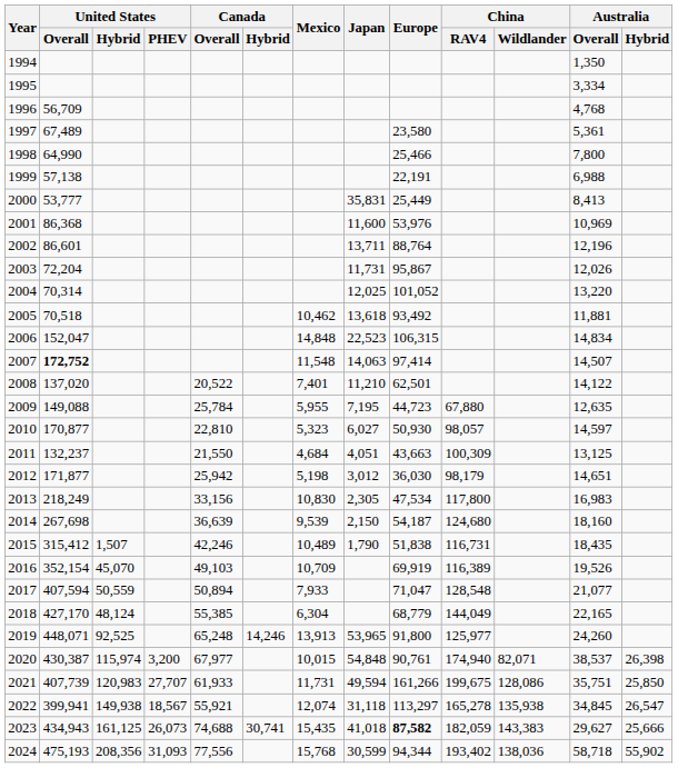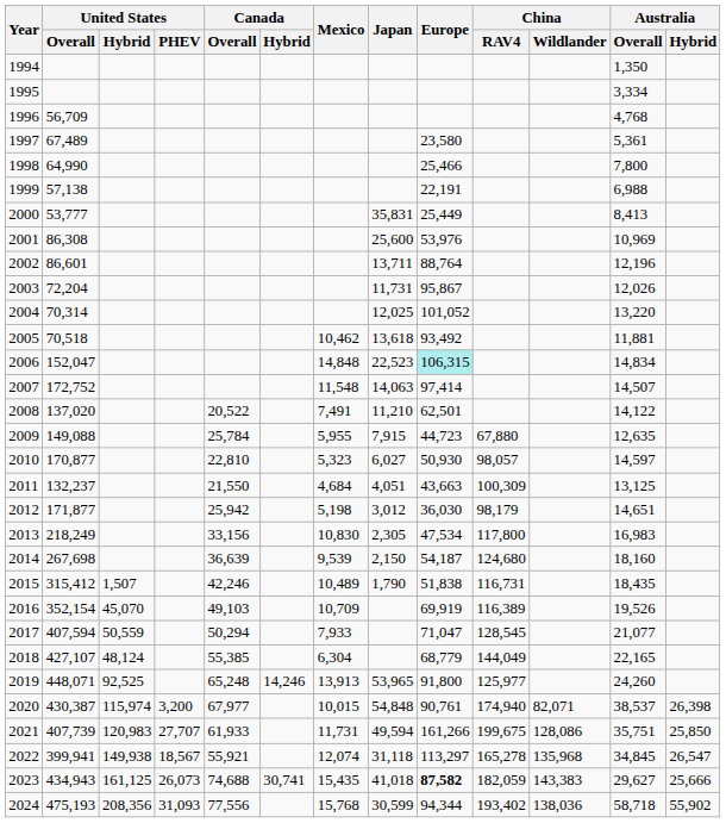 <table class=wikitable style="font-size:97%">
 <tr>
 <th rowspan="2" data-sort-type="numeric">Year</th>
 <th colspan="3" data-sort-type="numeric">United States</th>
 <th colspan="2" data-sort-type="numeric">Canada</th>
 <th rowspan="2">Mexico</th>
 <th rowspan="2">Japan</th>
 <th rowspan="2">Europe</th>
 <th colspan="2">China</th>
 <th colspan="2">Australia</th>
 </tr>
 <tr>
 <th>Overall</th>
 <th>Hybrid</th>
 <th>PHEV</th>
 <th>Overall</th>
 <th>Hybrid</th>
 <th>RAV4</th>
 <th>Wildlander</th>
 <th>Overall</th>
 <th>Hybrid</th>
 </tr>
 <tr>
 <td>1994</td>
 <td></td>
 <td></td>
 <td></td>
 <td></td>
 <td></td>
 <td></td>
 <td></td>
 <td></td>
 <td></td>
 <td></td>
 <td>1,350</td>
 <td></td>
 </tr>
 <tr>
 <td>1995</td>
 <td></td>
 <td></td>
 <td></td>
 <td></td>
 <td></td>
 <td></td>
 <td></td>
 <td></td>
 <td></td>
 <td></td>
 <td>3,334</td>
 <td></td>
 </tr>
 <tr>
 <td>1996</td>
 <td>56,709</td>
 <td></td>
 <td></td>
 <td></td>
 <td></td>
 <td></td>
 <td></td>
 <td></td>
 <td></td>
 <td></td>
 <td>4,768</td>
 <td></td>
 </tr>
 <tr>
 <td>1997</td>
 <td>67,489</td>
 <td></td>
 <td></td>
 <td></td>
 <td></td>
 <td></td>
 <td></td>
 <td>23,580</td>
 <td></td>
 <td></td>
 <td>5,361</td>
 <td></td>
 </tr>
 <tr>
 <td>1998</td>
 <td>64,990</td>
 <td></td>
 <td></td>
 <td></td>
 <td></td>
 <td></td>
 <td></td>
 <td>25,466</td>
 <td></td>
 <td></td>
 <td>7,800</td>
 <td></td>
 </tr>
 <tr>
 <td>1999</td>
 <td>57,138</td>
 <td></td>
 <td></td>
 <td></td>
 <td></td>
 <td></td>
 <td></td>
 <td>22,191</td>
 <td></td>
 <td></td>
 <td>6,988</td>
 <td></td>
 </tr>
 <tr>
 <td>2000</td>
 <td>53,777</td>
 <td></td>
 <td></td>
 <td></td>
 <td></td>
 <td></td>
 <td>35,831</td>
 <td>25,449</td>
 <td></td>
 <td></td>
 <td>8,413</td>
 <td></td>
 </tr>
 <tr>
 <td>2001</td>
-<td>86,368</td>
+<td>86,308</td>
 <td></td>
 <td></td>
 <td></td>
 <td></td>
 <td></td>
-<td>11,600</td>
+<td>25,600</td>
 <td>53,976</td>
 <td></td>
 <td></td>
 <td>10,969</td>
 <td></td>
 </tr>
 <tr>
 <td>2002</td>
 <td>86,601</td>
 <td></td>
 <td></td>
 <td></td>
 <td></td>
 <td></td>
 <td>13,711</td>
 <td>88,764</td>
 <td></td>
 <td></td>
 <td>12,196</td>
 <td></td>
 </tr>
 <tr>
 <td>2003</td>
 <td>72,204</td>
 <td></td>
 <td></td>
 <td></td>
 <td></td>
 <td></td>
 <td>11,731</td>
 <td>95,867</td>
 <td></td>
 <td></td>
 <td>12,026</td>
 <td></td>
 </tr>
 <tr>
 <td>2004</td>
 <td>70,314</td>
 <td></td>
 <td></td>
 <td></td>
 <td></td>
 <td></td>
 <td>12,025</td>
 <td>101,052</td>
 <td></td>
 <td></td>
 <td>13,220</td>
 <td></td>
 </tr>
 <tr>
 <td>2005</td>
 <td>70,518</td>
 <td></td>
 <td></td>
 <td></td>
 <td></td>
 <td>10,462</td>
 <td>13,618</td>
 <td>93,492</td>
 <td></td>
 <td></td>
 <td>11,881</td>
 <td></td>
 </tr>
 <tr>
 <td>2006</td>
 <td>152,047</td>
 <td></td>
 <td></td>
 <td></td>
 <td></td>
 <td>14,848</td>
 <td>22,523</td>
-<td>106,315</td>
+<td style="background: paleturquoise;">106,315</td>
 <td></td>
 <td></td>
 <td>14,834</td>
 <td></td>
 </tr>
 <tr>
 <td>2007</td>
-<td><strong>172,752</strong></td>
+<td>172,752</td>
 <td></td>
 <td></td>
 <td></td>
 <td></td>
 <td>11,548</td>
 <td>14,063</td>
 <td>97,414</td>
 <td></td>
 <td></td>
 <td>14,507</td>
 <td></td>
 </tr>
 <tr>
 <td>2008</td>
 <td>137,020</td>
 <td></td>
 <td></td>
 <td>20,522</td>
 <td></td>
-<td>7,401</td>
+<td>7,491</td>
 <td>11,210</td>
 <td>62,501</td>
 <td></td>
 <td></td>
 <td>14,122</td>
 <td></td>
 </tr>
 <tr>
 <td>2009</td>
 <td>149,088</td>
 <td></td>
 <td></td>
 <td>25,784</td>
 <td></td>
 <td>5,955</td>
-<td>7,195</td>
+<td>7,915</td>
 <td>44,723</td>
 <td>67,880</td>
 <td></td>
 <td>12,635</td>
 <td></td>
 </tr>
 <tr>
 <td>2010</td>
 <td>170,877</td>
 <td></td>
 <td></td>
 <td>22,810</td>
 <td></td>
 <td>5,323</td>
 <td>6,027</td>
 <td>50,930</td>
 <td>98,057</td>
 <td></td>
 <td>14,597</td>
 <td></td>
 </tr>
 <tr>
 <td>2011</td>
 <td>132,237</td>
 <td></td>
 <td></td>
 <td>21,550</td>
 <td></td>
 <td>4,684</td>
 <td>4,051</td>
 <td>43,663</td>
 <td>100,309</td>
 <td></td>
 <td>13,125</td>
 <td></td>
 </tr>
 <tr>
 <td>2012</td>
 <td>171,877</td>
 <td></td>
 <td></td>
 <td>25,942</td>
 <td></td>
 <td>5,198</td>
 <td>3,012</td>
 <td>36,030</td>
 <td>98,179</td>
 <td></td>
 <td>14,651</td>
 <td></td>
 </tr>
 <tr>
 <td>2013</td>
 <td>218,249</td>
 <td></td>
 <td></td>
 <td>33,156</td>
 <td></td>
 <td>10,830</td>
 <td>2,305</td>
 <td>47,534</td>
 <td>117,800</td>
 <td></td>
 <td>16,983</td>
 <td></td>
 </tr>
 <tr>
 <td>2014</td>
 <td>267,698</td>
 <td></td>
 <td></td>
 <td>36,639</td>
 <td></td>
 <td>9,539</td>
 <td>2,150</td>
 <td>54,187</td>
 <td>124,680</td>
 <td></td>
 <td>18,160</td>
 <td></td>
 </tr>
 <tr>
 <td>2015</td>
 <td>315,412</td>
 <td>1,507</td>
 <td></td>
 <td>42,246</td>
 <td></td>
 <td>10,489</td>
 <td>1,790</td>
 <td>51,838</td>
 <td>116,731</td>
 <td></td>
 <td>18,435</td>
 <td></td>
 </tr>
 <tr>
 <td>2016</td>
 <td>352,154</td>
 <td>45,070</td>
 <td></td>
 <td>49,103</td>
 <td></td>
 <td>10,709</td>
 <td></td>
 <td>69,919</td>
 <td>116,389</td>
 <td></td>
 <td>19,526</td>
 <td></td>
 </tr>
 <tr>
 <td>2017</td>
 <td>407,594</td>
 <td>50,559</td>
 <td></td>
-<td>50,894</td>
+<td>50,294</td>
 <td></td>
 <td>7,933</td>
 <td></td>
 <td>71,047</td>
-<td>128,548</td>
+<td>128,545</td>
 <td></td>
 <td>21,077</td>
 <td></td>
 </tr>
 <tr>
 <td>2018</td>
-<td>427,170</td>
+<td>427,107</td>
 <td>48,124</td>
 <td></td>
 <td>55,385</td>
 <td></td>
 <td>6,304</td>
 <td></td>
 <td>68,779</td>
 <td>144,049</td>
 <td></td>
 <td>22,165</td>
 <td></td>
 </tr>
 <tr>
 <td>2019</td>
 <td>448,071</td>
 <td>92,525</td>
 <td></td>
 <td>65,248</td>
 <td>14,246</td>
 <td>13,913</td>
 <td>53,965</td>
 <td>91,800</td>
 <td>125,977</td>
 <td></td>
 <td>24,260</td>
 <td></td>
 </tr>
 <tr>
 <td>2020</td>
 <td>430,387</td>
 <td>115,974</td>
 <td>3,200</td>
 <td>67,977</td>
 <td></td>
 <td>10,015</td>
 <td>54,848</td>
 <td>90,761</td>
 <td>174,940</td>
 <td>82,071</td>
 <td>38,537</td>
 <td>26,398</td>
 </tr>
 <tr>
 <td>2021</td>
 <td>407,739</td>
 <td>120,983</td>
 <td>27,707</td>
 <td>61,933</td>
 <td></td>
 <td>11,731</td>
 <td>49,594</td>
 <td>161,266</td>
 <td>199,675</td>
 <td>128,086</td>
 <td>35,751</td>
 <td>25,850</td>
 </tr>
 <tr>
 <td>2022</td>
 <td>399,941</td>
 <td>149,938</td>
 <td>18,567</td>
 <td>55,921</td>
 <td></td>
 <td>12,074</td>
 <td>31,118</td>
 <td>113,297</td>
 <td>165,278</td>
-<td>135,938</td>
+<td>135,968</td>
 <td>34,845</td>
 <td>26,547</td>
 </tr>
 <tr>
 <td>2023</td>
 <td>434,943</td>
 <td>161,125</td>
 <td>26,073</td>
 <td>74,688</td>
 <td>30,741</td>
 <td>15,435</td>
 <td>41,018</td>
 <td><strong>87,582</strong></td>
 <td>182,059</td>
 <td>143,383</td>
 <td>29,627</td>
 <td>25,666</td>
 </tr>
 <tr>
 <td>2024</td>
 <td>475,193</td>
 <td>208,356</td>
 <td>31,093</td>
 <td>77,556</td>
 <td></td>
 <td>15,768</td>
 <td>30,599</td>
 <td>94,344</td>
 <td>193,402</td>
 <td>138,036</td>
 <td>58,718</td>
 <td>55,902</td>
 </tr>
 </table>
